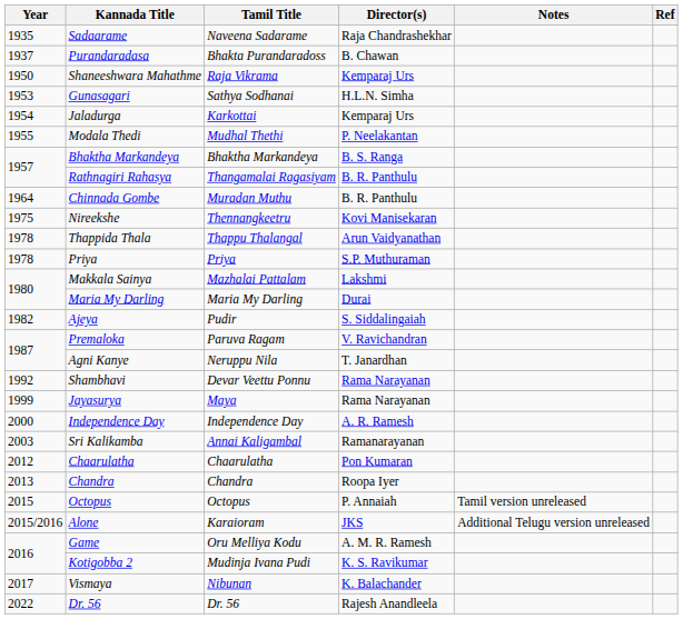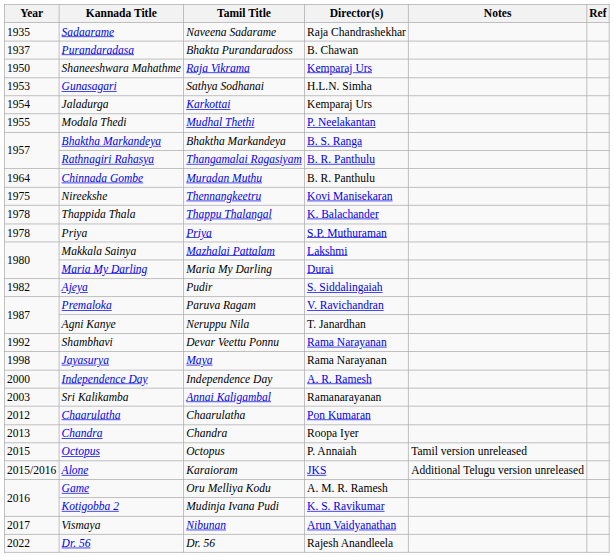 <table class="wikitable sortable">
 <tr>
 <th>Year</th>
 <th>Kannada Title</th>
 <th>Tamil Title</th>
 <th>Director(s)</th>
 <th>Notes</th>
 <th class="unsortable">Ref</th>
 </tr>
 <tr>
 <td>1935</td>
 <td><em><a href='#'>Sadaarame</a></em></td>
 <td><em>Naveena Sadarame</em></td>
 <td>Raja Chandrashekhar</td>
 <td></td>
 <td></td>
 </tr>
 <tr>
 <td>1937</td>
 <td><em><a href='#'>Purandaradasa</a></em></td>
 <td><em>Bhakta Purandaradoss</em></td>
 <td>B. Chawan</td>
 <td></td>
 <td></td>
 </tr>
 <tr>
 <td>1950</td>
 <td><em>Shaneeshwara Mahathme</em></td>
 <td><em><a href='#'>Raja Vikrama</a></em></td>
 <td><a href='#'>Kemparaj Urs</a></td>
 <td></td>
 <td></td>
 </tr>
 <tr>
 <td>1953</td>
 <td><em><a href='#'>Gunasagari</a></em></td>
 <td><em>Sathya Sodhanai</em></td>
 <td>H.L.N. Simha</td>
 <td></td>
 <td></td>
 </tr>
 <tr>
 <td>1954</td>
 <td><em>Jaladurga</em></td>
 <td><em><a href='#'>Karkottai</a></em></td>
 <td>Kemparaj Urs</td>
 <td></td>
 <td></td>
 </tr>
 <tr>
 <td>1955</td>
 <td><em>Modala Thedi</em></td>
 <td><em><a href='#'>Mudhal Thethi</a></em></td>
 <td><a href='#'>P. Neelakantan</a></td>
 <td></td>
 <td></td>
 </tr>
 <tr>
 <td rowspan="2">1957</td>
 <td><em><a href='#'>Bhaktha Markandeya</a></em></td>
 <td><em>Bhaktha Markandeya</em></td>
 <td><a href='#'>B. S. Ranga</a></td>
 <td></td>
 <td></td>
 </tr>
 <tr>
 <td><em><a href='#'>Rathnagiri Rahasya</a></em></td>
 <td><em><a href='#'>Thangamalai Ragasiyam</a></em></td>
 <td><a href='#'>B. R. Panthulu</a></td>
 <td></td>
 <td></td>
 </tr>
 <tr>
 <td>1964</td>
 <td><em><a href='#'>Chinnada Gombe</a></em></td>
 <td><em><a href='#'>Muradan Muthu</a></em></td>
 <td>B. R. Panthulu</td>
 <td></td>
 <td></td>
 </tr>
 <tr>
 <td>1975</td>
 <td><em>Nireekshe</em></td>
 <td><em><a href='#'>Thennangkeetru</a></em></td>
 <td><a href='#'>Kovi Manisekaran</a></td>
 <td></td>
 <td></td>
 </tr>
 <tr>
 <td>1978</td>
 <td><em>Thappida Thala</em></td>
 <td><em><a href='#'>Thappu Thalangal</a></em></td>
-<td><a href='#'>Arun Vaidyanathan</a></td>
+<td><a href='#'>K. Balachander</a></td>
 <td></td>
 <td></td>
 </tr>
 <tr>
 <td>1978</td>
 <td><em>Priya</em></td>
 <td><em><a href='#'>Priya</a></em></td>
 <td><a href='#'>S.P. Muthuraman</a></td>
 <td></td>
 <td></td>
 </tr>
 <tr>
 <td rowspan="2">1980</td>
 <td><em>Makkala Sainya</em></td>
 <td><em><a href='#'>Mazhalai Pattalam</a></em></td>
 <td><a href='#'>Lakshmi</a></td>
 <td></td>
 <td></td>
 </tr>
 <tr>
 <td><em><a href='#'>Maria My Darling</a></em></td>
 <td><em>Maria My Darling</em></td>
 <td><a href='#'>Durai</a></td>
 <td></td>
 <td></td>
 </tr>
 <tr>
 <td>1982</td>
 <td><em><a href='#'>Ajeya</a></em></td>
 <td><em>Pudir</em></td>
 <td><a href='#'>S. Siddalingaiah</a></td>
 <td></td>
 <td></td>
 </tr>
 <tr>
 <td rowspan="2">1987</td>
 <td><em><a href='#'>Premaloka</a></em></td>
 <td><em>Paruva Ragam</em></td>
 <td><a href='#'>V. Ravichandran</a></td>
 <td></td>
 <td></td>
 </tr>
 <tr>
 <td><em>Agni Kanye</em></td>
 <td><em>Neruppu Nila</em></td>
 <td>T. Janardhan</td>
 <td></td>
 <td></td>
 </tr>
 <tr>
 <td>1992</td>
 <td><em>Shambhavi</em></td>
 <td><em> Devar Veettu Ponnu</em></td>
 <td><a href='#'>Rama Narayanan</a></td>
 <td></td>
 <td></td>
 </tr>
 <tr>
-<td>1999</td>
+<td>1998</td>
 <td><em><a href='#'>Jayasurya</a></em></td>
 <td><em><a href='#'>Maya</a></em></td>
 <td>Rama Narayanan</td>
 <td></td>
 <td></td>
 </tr>
 <tr>
 <td>2000</td>
 <td><em><a href='#'>Independence Day</a></em></td>
 <td><em>Independence Day</em></td>
 <td><a href='#'>A. R. Ramesh</a></td>
 <td></td>
 <td></td>
 </tr>
 <tr>
 <td>2003</td>
 <td><em>Sri Kalikamba</em></td>
 <td><em><a href='#'>Annai Kaligambal</a></em></td>
 <td>Ramanarayanan</td>
 <td></td>
 <td></td>
 </tr>
 <tr>
 <td>2012</td>
 <td><em><a href='#'>Chaarulatha</a></em></td>
 <td><em>Chaarulatha</em></td>
 <td><a href='#'>Pon Kumaran</a></td>
 <td></td>
 <td></td>
 </tr>
 <tr>
 <td>2013</td>
 <td><em><a href='#'>Chandra</a></em></td>
 <td><em>Chandra</em></td>
 <td>Roopa Iyer</td>
 <td></td>
 <td></td>
 </tr>
 <tr>
 <td>2015</td>
 <td><em><a href='#'>Octopus</a></em></td>
 <td><em>Octopus</em></td>
 <td>P. Annaiah</td>
 <td>Tamil version unreleased</td>
 <td style="text-align:center;"></td>
 </tr>
 <tr>
 <td>2015/2016</td>
 <td><em><a href='#'>Alone</a></em></td>
 <td><em>Karaioram</em></td>
 <td><a href='#'>JKS</a></td>
 <td>Additional Telugu version unreleased</td>
 <td></td>
 </tr>
 <tr>
 <td rowspan="2">2016</td>
 <td><em><a href='#'>Game</a></em></td>
 <td><em>Oru Melliya Kodu</em></td>
 <td>A. M. R. Ramesh</td>
 <td></td>
 <td></td>
 </tr>
 <tr>
 <td><em><a href='#'>Kotigobba 2</a></em></td>
 <td><em>Mudinja Ivana Pudi</em></td>
 <td><a href='#'>K. S. Ravikumar</a></td>
 <td></td>
 <td></td>
 </tr>
 <tr>
 <td>2017</td>
 <td><em>Vismaya</em></td>
 <td><em><a href='#'>Nibunan</a></em></td>
-<td><a href='#'>K. Balachander</a></td>
+<td><a href='#'>Arun Vaidyanathan</a></td>
 <td></td>
 <td></td>
 </tr>
 <tr>
 <td>2022</td>
 <td><em><a href='#'>Dr. 56</a></em></td>
 <td><em>Dr. 56</em></td>
 <td>Rajesh Anandleela</td>
 <td></td>
 <td></td>
 </tr>
 </table>
